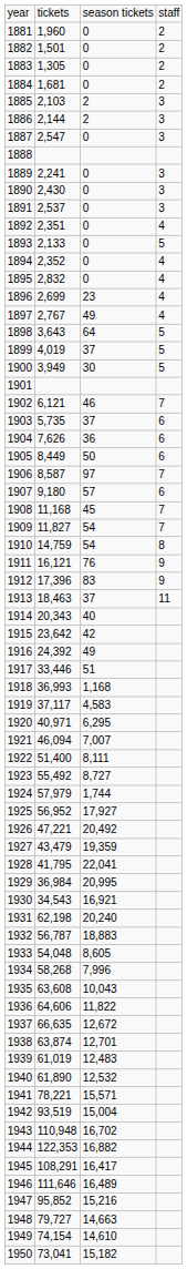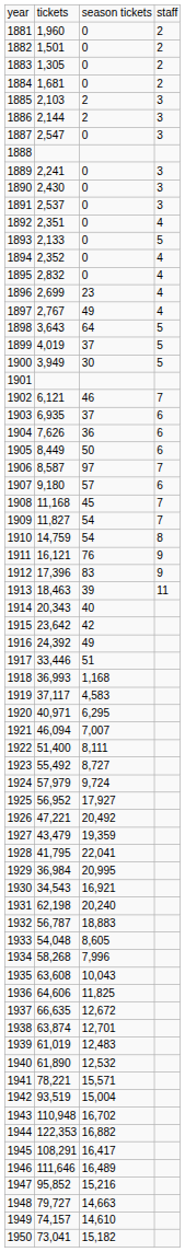 <table class="wikitable sortable mw-collapsible mw-collapsed">
 <tr>
 <td>year</td>
 <td>tickets</td>
 <td>season tickets</td>
 <td>staff</td>
 </tr>
 <tr>
 <td>1881</td>
 <td>1,960</td>
 <td>0</td>
 <td>2</td>
 </tr>
 <tr>
 <td>1882</td>
 <td>1,501</td>
 <td>0</td>
 <td>2</td>
 </tr>
 <tr>
 <td>1883</td>
 <td>1,305</td>
 <td>0</td>
 <td>2</td>
 </tr>
 <tr>
 <td>1884</td>
 <td>1,681</td>
 <td>0</td>
 <td>2</td>
 </tr>
 <tr>
 <td>1885</td>
 <td>2,103</td>
 <td>2</td>
 <td>3</td>
 </tr>
 <tr>
 <td>1886</td>
 <td>2,144</td>
 <td>2</td>
 <td>3</td>
 </tr>
 <tr>
 <td>1887</td>
 <td>2,547</td>
 <td>0</td>
 <td>3</td>
 </tr>
 <tr>
 <td>1888</td>
 <td></td>
 <td></td>
 <td></td>
 </tr>
 <tr>
 <td>1889</td>
 <td>2,241</td>
 <td>0</td>
 <td>3</td>
 </tr>
 <tr>
 <td>1890</td>
 <td>2,430</td>
 <td>0</td>
 <td>3</td>
 </tr>
 <tr>
 <td>1891</td>
 <td>2,537</td>
 <td>0</td>
 <td>3</td>
 </tr>
 <tr>
 <td>1892</td>
 <td>2,351</td>
 <td>0</td>
 <td>4</td>
 </tr>
 <tr>
 <td>1893</td>
 <td>2,133</td>
 <td>0</td>
 <td>5</td>
 </tr>
 <tr>
 <td>1894</td>
 <td>2,352</td>
 <td>0</td>
 <td>4</td>
 </tr>
 <tr>
 <td>1895</td>
 <td>2,832</td>
 <td>0</td>
 <td>4</td>
 </tr>
 <tr>
 <td>1896</td>
 <td>2,699</td>
 <td>23</td>
 <td>4</td>
 </tr>
 <tr>
 <td>1897</td>
 <td>2,767</td>
 <td>49</td>
 <td>4</td>
 </tr>
 <tr>
 <td>1898</td>
 <td>3,643</td>
 <td>64</td>
 <td>5</td>
 </tr>
 <tr>
 <td>1899</td>
 <td>4,019</td>
 <td>37</td>
 <td>5</td>
 </tr>
 <tr>
 <td>1900</td>
 <td>3,949</td>
 <td>30</td>
 <td>5</td>
 </tr>
 <tr>
 <td>1901</td>
 <td></td>
 <td></td>
 <td></td>
 </tr>
 <tr>
 <td>1902</td>
 <td>6,121</td>
 <td>46</td>
 <td>7</td>
 </tr>
 <tr>
 <td>1903</td>
-<td>5,735</td>
+<td>6,935</td>
 <td>37</td>
 <td>6</td>
 </tr>
 <tr>
 <td>1904</td>
 <td>7,626</td>
 <td>36</td>
 <td>6</td>
 </tr>
 <tr>
 <td>1905</td>
 <td>8,449</td>
 <td>50</td>
 <td>6</td>
 </tr>
 <tr>
 <td>1906</td>
 <td>8,587</td>
 <td>97</td>
 <td>7</td>
 </tr>
 <tr>
 <td>1907</td>
 <td>9,180</td>
 <td>57</td>
 <td>6</td>
 </tr>
 <tr>
 <td>1908</td>
 <td>11,168</td>
 <td>45</td>
 <td>7</td>
 </tr>
 <tr>
 <td>1909</td>
 <td>11,827</td>
 <td>54</td>
 <td>7</td>
 </tr>
 <tr>
 <td>1910</td>
 <td>14,759</td>
 <td>54</td>
 <td>8</td>
 </tr>
 <tr>
 <td>1911</td>
 <td>16,121</td>
 <td>76</td>
 <td>9</td>
 </tr>
 <tr>
 <td>1912</td>
 <td>17,396</td>
 <td>83</td>
 <td>9</td>
 </tr>
 <tr>
 <td>1913</td>
 <td>18,463</td>
-<td>37</td>
+<td>39</td>
 <td>11</td>
 </tr>
 <tr>
 <td>1914</td>
 <td>20,343</td>
 <td>40</td>
 <td></td>
 </tr>
 <tr>
 <td>1915</td>
 <td>23,642</td>
 <td>42</td>
 <td></td>
 </tr>
 <tr>
 <td>1916</td>
 <td>24,392</td>
 <td>49</td>
 <td></td>
 </tr>
 <tr>
 <td>1917</td>
 <td>33,446</td>
 <td>51</td>
 <td></td>
 </tr>
 <tr>
 <td>1918</td>
 <td>36,993</td>
 <td>1,168</td>
 <td></td>
 </tr>
 <tr>
 <td>1919</td>
 <td>37,117</td>
 <td>4,583</td>
 <td></td>
 </tr>
 <tr>
 <td>1920</td>
 <td>40,971</td>
 <td>6,295</td>
 <td></td>
 </tr>
 <tr>
 <td>1921</td>
 <td>46,094</td>
 <td>7,007</td>
 <td></td>
 </tr>
 <tr>
 <td>1922</td>
 <td>51,400</td>
 <td>8,111</td>
 <td></td>
 </tr>
 <tr>
 <td>1923</td>
 <td>55,492</td>
 <td>8,727</td>
 <td></td>
 </tr>
 <tr>
 <td>1924</td>
 <td>57,979</td>
-<td>1,744</td>
+<td>9,724</td>
 <td></td>
 </tr>
 <tr>
 <td>1925</td>
 <td>56,952</td>
 <td>17,927</td>
 <td></td>
 </tr>
 <tr>
 <td>1926</td>
 <td>47,221</td>
 <td>20,492</td>
 <td></td>
 </tr>
 <tr>
 <td>1927</td>
 <td>43,479</td>
 <td>19,359</td>
 <td></td>
 </tr>
 <tr>
 <td>1928</td>
 <td>41,795</td>
 <td>22,041</td>
 <td></td>
 </tr>
 <tr>
 <td>1929</td>
 <td>36,984</td>
 <td>20,995</td>
 <td></td>
 </tr>
 <tr>
 <td>1930</td>
 <td>34,543</td>
 <td>16,921</td>
 <td></td>
 </tr>
 <tr>
 <td>1931</td>
 <td>62,198</td>
 <td>20,240</td>
 <td></td>
 </tr>
 <tr>
 <td>1932</td>
 <td>56,787</td>
 <td>18,883</td>
 <td></td>
 </tr>
 <tr>
 <td>1933</td>
 <td>54,048</td>
 <td>8,605</td>
 <td></td>
 </tr>
 <tr>
 <td>1934</td>
 <td>58,268</td>
 <td>7,996</td>
 <td></td>
 </tr>
 <tr>
 <td>1935</td>
 <td>63,608</td>
 <td>10,043</td>
 <td></td>
 </tr>
 <tr>
 <td>1936</td>
 <td>64,606</td>
-<td>11,822</td>
+<td>11,825</td>
 <td></td>
 </tr>
 <tr>
 <td>1937</td>
 <td>66,635</td>
 <td>12,672</td>
 <td></td>
 </tr>
 <tr>
 <td>1938</td>
 <td>63,874</td>
 <td>12,701</td>
 <td></td>
 </tr>
 <tr>
 <td>1939</td>
 <td>61,019</td>
 <td>12,483</td>
 <td></td>
 </tr>
 <tr>
 <td>1940</td>
 <td>61,890</td>
 <td>12,532</td>
 <td></td>
 </tr>
 <tr>
 <td>1941</td>
 <td>78,221</td>
 <td>15,571</td>
 <td></td>
 </tr>
 <tr>
 <td>1942</td>
 <td>93,519</td>
 <td>15,004</td>
 <td></td>
 </tr>
 <tr>
 <td>1943</td>
 <td>110,948</td>
 <td>16,702</td>
 <td></td>
 </tr>
 <tr>
 <td>1944</td>
 <td>122,353</td>
 <td>16,882</td>
 <td></td>
 </tr>
 <tr>
 <td>1945</td>
 <td>108,291</td>
 <td>16,417</td>
 <td></td>
 </tr>
 <tr>
 <td>1946</td>
 <td>111,646</td>
 <td>16,489</td>
 <td></td>
 </tr>
 <tr>
 <td>1947</td>
 <td>95,852</td>
 <td>15,216</td>
 <td></td>
 </tr>
 <tr>
 <td>1948</td>
 <td>79,727</td>
 <td>14,663</td>
 <td></td>
 </tr>
 <tr>
 <td>1949</td>
-<td>74,154</td>
+<td>74,157</td>
 <td>14,610</td>
 <td></td>
 </tr>
 <tr>
 <td>1950</td>
 <td>73,041</td>
 <td>15,182</td>
 <td></td>
 </tr>
 </table>
